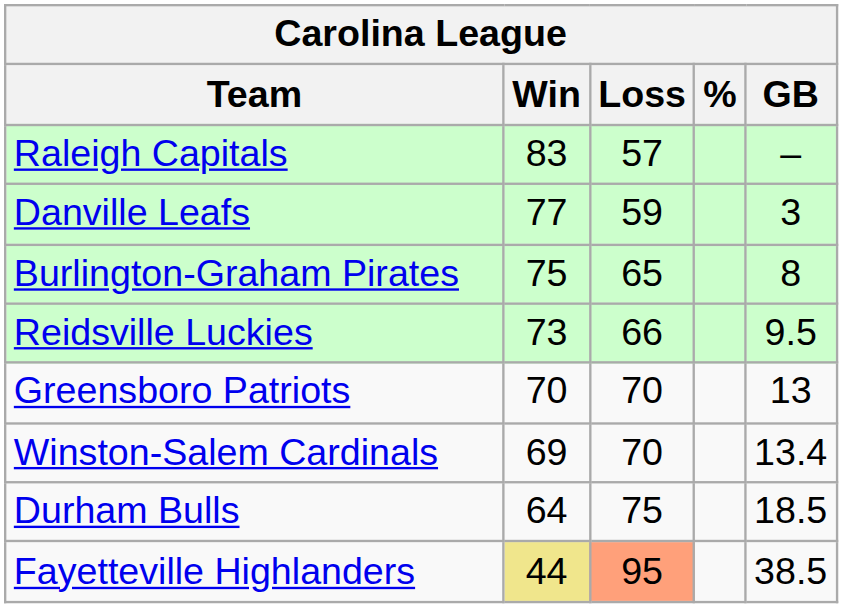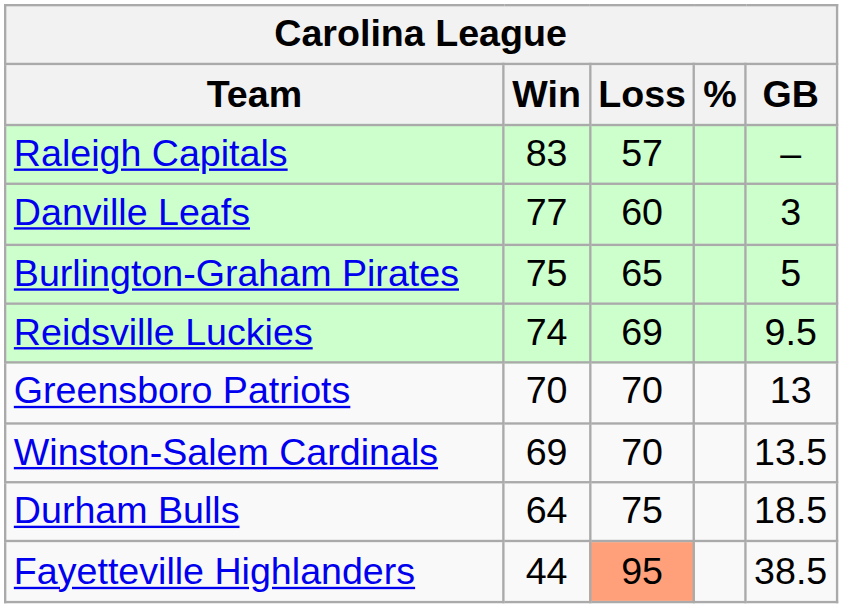 <table class="wikitable">
 <tr>
 <th colspan="5">Carolina League</th>
 </tr>
 <tr>
 <th width="60%">Team</th>
 <th>Win</th>
 <th>Loss</th>
 <th>%</th>
 <th>GB</th>
 </tr>
 <tr align=center bgcolor=ccffcc>
 <td align=left><a href='#'>Raleigh Capitals</a></td>
 <td>83</td>
 <td>57</td>
 <td></td>
 <td>–</td>
 </tr>
 <tr align=center bgcolor=ccffcc>
 <td align=left><a href='#'>Danville Leafs</a></td>
 <td>77</td>
-<td>59</td>
+<td>60</td>
 <td></td>
 <td>3</td>
 </tr>
 <tr align=center bgcolor=ccffcc>
 <td align=left><a href='#'>Burlington-Graham Pirates</a></td>
 <td>75</td>
 <td>65</td>
 <td></td>
-<td>8</td>
+<td>5</td>
 </tr>
 <tr align=center bgcolor=ccffcc>
 <td align=left><a href='#'>Reidsville Luckies</a></td>
-<td>73</td>
-<td>66</td>
+<td>74</td>
+<td>69</td>
 <td></td>
 <td>9.5</td>
 </tr>
 <tr align=center>
 <td align=left><a href='#'>Greensboro Patriots</a></td>
 <td>70</td>
 <td>70</td>
 <td></td>
 <td>13</td>
 </tr>
 <tr align=center>
 <td align=left><a href='#'>Winston-Salem Cardinals</a></td>
 <td>69</td>
 <td>70</td>
 <td></td>
-<td>13.4</td>
+<td>13.5</td>
 </tr>
 <tr align=center>
 <td align=left><a href='#'>Durham Bulls</a></td>
 <td>64</td>
 <td>75</td>
 <td></td>
 <td>18.5</td>
 </tr>
 <tr align=center>
 <td align=left><a href='#'>Fayetteville Highlanders</a></td>
-<td style="background: khaki;">44</td>
+<td>44</td>
 <td style="background: lightsalmon;">95</td>
 <td></td>
 <td>38.5</td>
 </tr>
 </table>
